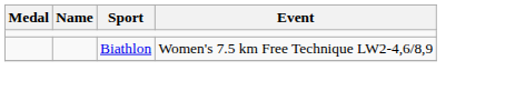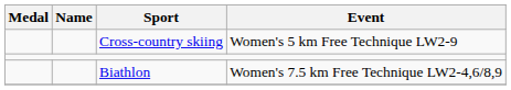 <table class="wikitable sortable" style="font-size:90%">
 <tr>
 <th>Medal</th>
 <th>Name</th>
 <th>Sport</th>
 <th>Event</th>
+</tr>
+<tr>
+<td></td>
+<td></td>
+<td><a href='#'>Cross-country skiing</a></td>
+<td>Women's 5 km Free Technique LW2-9</td>
 </tr>
 <tr>
 <td colspan=4></td>
 </tr>
 <tr>
 <td></td>
 <td></td>
 <td><a href='#'>Biathlon</a></td>
 <td>Women's 7.5 km Free Technique LW2-4,6/8,9</td>
 </tr>
 <tr>
 </tr>
 </table>
